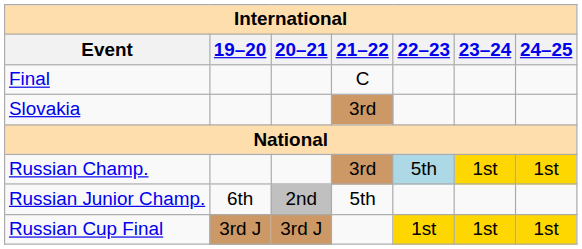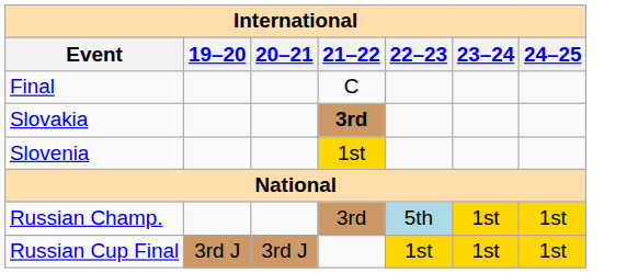 <table class="wikitable" style="text-align:center">
 <tr>
 <th style="background-color: #ffdead; " colspan=7 align=center>International</th>
 </tr>
 <tr>
 <th>Event</th>
 <th><a href='#'>19–20</a></th>
 <th><a href='#'>20–21</a></th>
 <th><a href='#'>21–22</a></th>
 <th><a href='#'>22–23</a></th>
 <th><a href='#'>23–24</a></th>
 <th><a href='#'>24–25</a></th>
 </tr>
 <tr>
 <td align=left> <a href='#'>Final</a></td>
 <td></td>
 <td></td>
 <td>C</td>
 <td></td>
 <td></td>
 <td></td>
 </tr>
 <tr>
 <td align=left> <a href='#'>Slovakia</a></td>
 <td></td>
 <td></td>
-<td bgcolor=cc9966>3rd</td>
+<td bgcolor=cc9966><strong>3rd</strong></td>
+<td></td>
+<td></td>
+<td></td>
+</tr>
+<tr>
+<td align=left> <a href='#'>Slovenia</a></td>
+<td></td>
+<td></td>
+<td bgcolor=gold>1st</td>
 <td></td>
 <td></td>
 <td></td>
 </tr>
 <tr>
 <th style="background-color: #ffdead; " colspan=7 align=center>National</th>
 </tr>
 <tr>
 <td align="left"><a href='#'>Russian Champ.</a></td>
 <td></td>
 <td></td>
 <td bgcolor=cc9966>3rd</td>
 <td style="background: lightblue;">5th</td>
 <td bgcolor=gold>1st</td>
 <td bgcolor=gold>1st</td>
 </tr>
 <tr>
-<td align="left"><a href='#'>Russian Junior Champ.</a></td>
-<td>6th</td>
-<td bgcolor="silver">2nd</td>
-<td>5th</td>
-<td></td>
-<td></td>
-<td></td>
-</tr>
-<tr>
 <td align="left"><a href='#'>Russian Cup Final</a></td>
 <td bgcolor=cc9966>3rd J</td>
 <td bgcolor=cc9966>3rd J</td>
 <td></td>
 <td bgcolor=gold>1st</td>
 <td bgcolor=gold>1st</td>
 <td bgcolor=gold>1st</td>
 </tr>
 </table>
